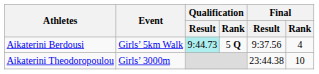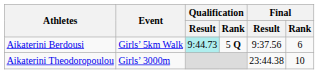 <table class="wikitable" border="1" style="font-size:90%">
 <tr>
 <th rowspan=2>Athletes</th>
 <th rowspan=2>Event</th>
 <th colspan=2>Qualification</th>
 <th colspan=2>Final</th>
 </tr>
 <tr>
 <th>Result</th>
 <th>Rank</th>
 <th>Result</th>
 <th>Rank</th>
 </tr>
 <tr>
 <td><a href='#'>Aikaterini Berdousi</a></td>
 <td><a href='#'>Girls’ 5km Walk</a></td>
 <td align=center style="background: paleturquoise;">9:44.73</td>
 <td align=center>5 <strong>Q</strong></td>
 <td align=center>9:37.56</td>
-<td align=center>4</td>
+<td align=center>6</td>
 </tr>
 <tr>
 <td><a href='#'>Aikaterini Theodoropoulou</a></td>
 <td><a href='#'>Girls’ 3000m</a></td>
 <td colspan=2 bgcolor=#DCDCDC></td>
 <td align=center>23:44.38</td>
 <td align=center>10</td>
 </tr>
 </table>
